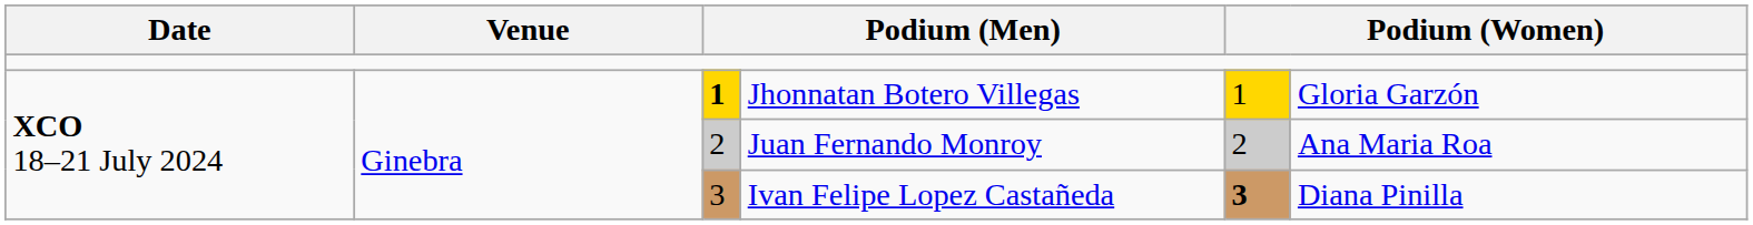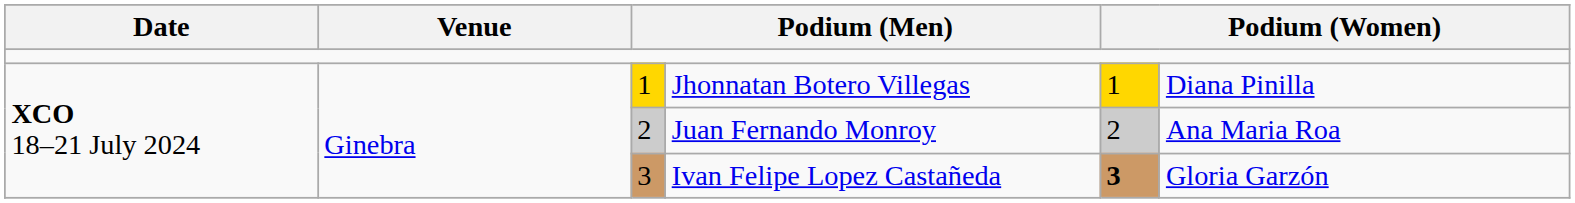 <table class="wikitable" width=70%>
 <tr>
 <th>Date</th>
 <th width=20%>Venue</th>
 <th colspan=2 width=30%>Podium (Men)</th>
 <th colspan=2 width=30%>Podium (Women)</th>
 </tr>
 <tr>
 <td colspan=6></td>
 </tr>
 <tr>
 <td rowspan=3><strong>XCO</strong> <br> 18–21 July 2024</td>
 <td rowspan=3><br><a href='#'>Ginebra</a></td>
-<td bgcolor=FFD700><strong>1</strong></td>
+<td bgcolor=FFD700>1</td>
 <td><a href='#'>Jhonnatan Botero Villegas</a></td>
 <td bgcolor=FFD700>1</td>
-<td><a href='#'>Gloria Garzón</a></td>
+<td><a href='#'>Diana Pinilla</a></td>
 </tr>
 <tr>
 <td bgcolor=CCCCCC>2</td>
 <td><a href='#'>Juan Fernando Monroy</a></td>
 <td bgcolor=CCCCCC>2</td>
 <td><a href='#'>Ana Maria Roa</a></td>
 </tr>
 <tr>
 <td bgcolor=CC9966>3</td>
 <td><a href='#'>Ivan Felipe Lopez Castañeda</a></td>
 <td bgcolor=CC9966><strong>3</strong></td>
-<td><a href='#'>Diana Pinilla</a></td>
+<td><a href='#'>Gloria Garzón</a></td>
 </tr>
 </table>
